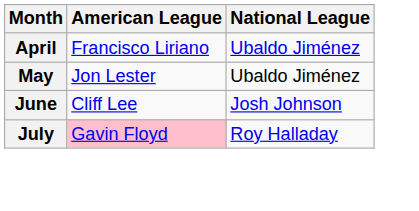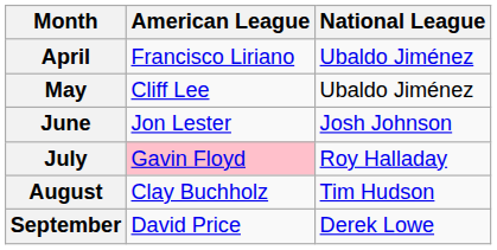 <table class="wikitable">
 <tr>
 <th>Month</th>
 <th>American League</th>
 <th>National League</th>
 </tr>
 <tr>
 <th>April</th>
 <td><a href='#'>Francisco Liriano</a></td>
 <td><a href='#'>Ubaldo Jiménez</a></td>
 </tr>
 <tr>
 <th>May</th>
-<td><a href='#'>Jon Lester</a></td>
+<td><a href='#'>Cliff Lee</a></td>
 <td>Ubaldo Jiménez</td>
 </tr>
 <tr>
 <th>June</th>
-<td><a href='#'>Cliff Lee</a></td>
+<td><a href='#'>Jon Lester</a></td>
 <td><a href='#'>Josh Johnson</a></td>
 </tr>
 <tr>
 <th>July</th>
 <td style="background: pink;"><a href='#'>Gavin Floyd</a></td>
 <td><a href='#'>Roy Halladay</a></td>
 </tr>
+<tr>
+<th>August</th>
+<td><a href='#'>Clay Buchholz</a></td>
+<td><a href='#'>Tim Hudson</a></td>
+</tr>
+<tr>
+<th>September</th>
+<td><a href='#'>David Price</a></td>
+<td><a href='#'>Derek Lowe</a></td>
+</tr>
 </table>
